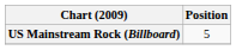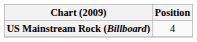 <table class="wikitable plainrowheaders" style="text-align:center;">
 <tr>
 <th>Chart (2009)</th>
 <th>Position</th>
 </tr>
 <tr>
 <th scope="row">US Mainstream Rock (<em>Billboard</em>)</th>
-<td>5</td>
+<td>4</td>
 </tr>
 <tr>
 </tr>
 </table>
